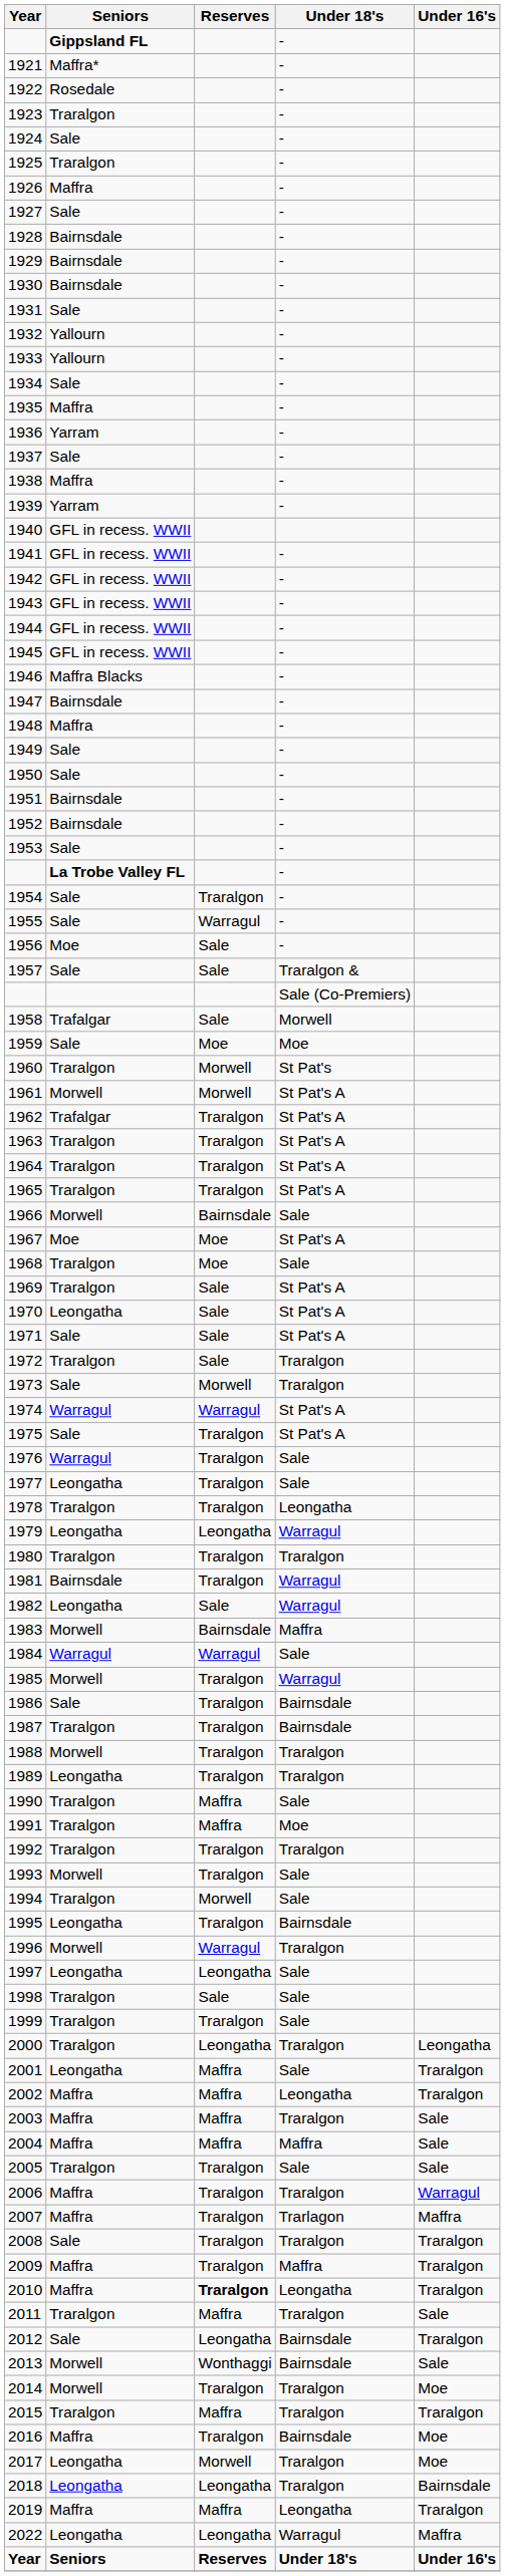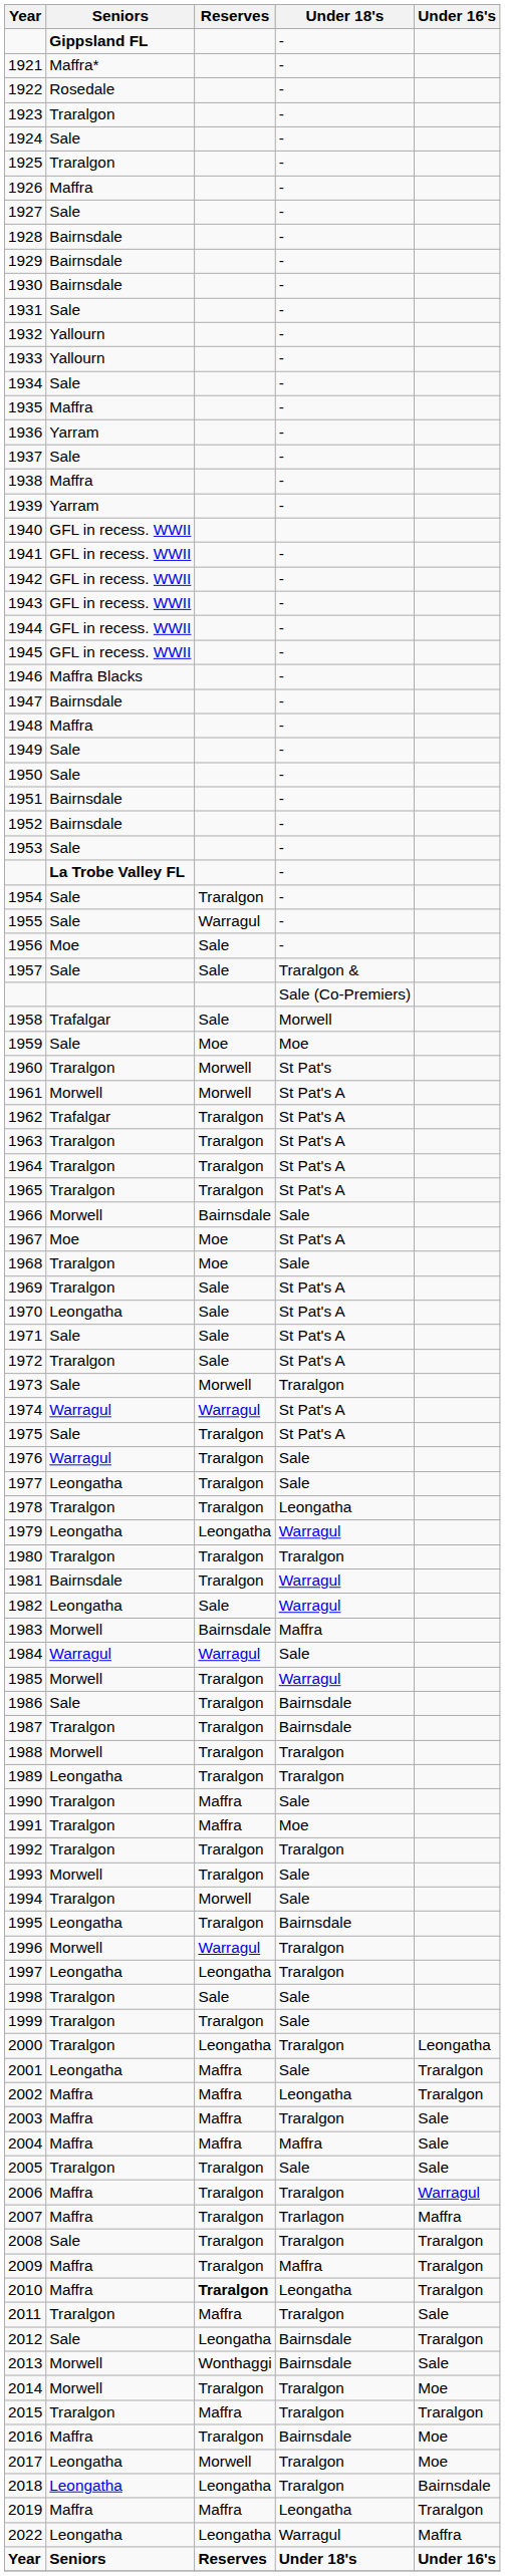 <table class="wikitable">
 <tr bgcolor=#bdb76b>
 <th style= WIDTH="70">Year</th>
 <th style= WIDTH="120">Seniors</th>
 <th style= WIDTH="100">Reserves</th>
 <th style= WIDTH="100">Under 18's</th>
 <th style= WIDTH="100">Under 16's</th>
 </tr>
 <tr>
 <td></td>
 <td><strong>Gippsland FL</strong></td>
 <td></td>
 <td>-</td>
 <td></td>
 </tr>
 <tr>
 <td>1921</td>
 <td>Maffra*</td>
 <td></td>
 <td>-</td>
 <td></td>
 </tr>
 <tr>
 <td>1922</td>
 <td>Rosedale</td>
 <td></td>
 <td>-</td>
 <td></td>
 </tr>
 <tr>
 <td>1923</td>
 <td>Traralgon </td>
 <td></td>
 <td>-</td>
 <td></td>
 </tr>
 <tr>
 <td>1924</td>
 <td>Sale</td>
 <td></td>
 <td>-</td>
 <td></td>
 </tr>
 <tr>
 <td>1925</td>
 <td>Traralgon</td>
 <td></td>
 <td>-</td>
 <td></td>
 </tr>
 <tr>
 <td>1926</td>
 <td>Maffra</td>
 <td></td>
 <td>-</td>
 <td></td>
 </tr>
 <tr>
 <td>1927</td>
 <td>Sale </td>
 <td></td>
 <td>-</td>
 <td></td>
 </tr>
 <tr>
 <td>1928</td>
 <td>Bairnsdale</td>
 <td></td>
 <td>-</td>
 <td></td>
 </tr>
 <tr>
 <td>1929</td>
 <td>Bairnsdale</td>
 <td></td>
 <td>-</td>
 <td></td>
 </tr>
 <tr>
 <td>1930</td>
 <td>Bairnsdale</td>
 <td></td>
 <td>-</td>
 <td></td>
 </tr>
 <tr>
 <td>1931</td>
 <td>Sale</td>
 <td></td>
 <td>-</td>
 <td></td>
 </tr>
 <tr>
 <td>1932</td>
 <td>Yallourn </td>
 <td></td>
 <td>-</td>
 <td></td>
 </tr>
 <tr>
 <td>1933</td>
 <td>Yallourn </td>
 <td></td>
 <td>-</td>
 <td></td>
 </tr>
 <tr>
 <td>1934</td>
 <td>Sale</td>
 <td></td>
 <td>-</td>
 <td></td>
 </tr>
 <tr>
 <td>1935</td>
 <td>Maffra </td>
 <td></td>
 <td>-</td>
 <td></td>
 </tr>
 <tr>
 <td>1936</td>
 <td>Yarram </td>
 <td></td>
 <td>-</td>
 <td></td>
 </tr>
 <tr>
 <td>1937</td>
 <td>Sale </td>
 <td></td>
 <td>-</td>
 <td></td>
 </tr>
 <tr>
 <td>1938</td>
 <td>Maffra </td>
 <td></td>
 <td>-</td>
 <td></td>
 </tr>
 <tr>
 <td>1939</td>
 <td>Yarram</td>
 <td></td>
 <td>-</td>
 <td></td>
 </tr>
 <tr>
 <td>1940</td>
 <td>GFL in recess. <a href='#'>WWII</a></td>
 <td></td>
 <td></td>
 <td></td>
 </tr>
 <tr>
 <td>1941</td>
 <td>GFL in recess. <a href='#'>WWII</a></td>
 <td></td>
 <td>-</td>
 <td></td>
 </tr>
 <tr>
 <td>1942</td>
 <td>GFL in recess. <a href='#'>WWII</a></td>
 <td></td>
 <td>-</td>
 <td></td>
 </tr>
 <tr>
 <td>1943</td>
 <td>GFL in recess. <a href='#'>WWII</a></td>
 <td></td>
 <td>-</td>
 <td></td>
 </tr>
 <tr>
 <td>1944</td>
 <td>GFL in recess. <a href='#'>WWII</a></td>
 <td></td>
 <td>-</td>
 <td></td>
 </tr>
 <tr>
 <td>1945</td>
 <td>GFL in recess. <a href='#'>WWII</a></td>
 <td></td>
 <td>-</td>
 <td></td>
 </tr>
 <tr>
 <td>1946</td>
 <td>Maffra Blacks</td>
 <td></td>
 <td>-</td>
 <td></td>
 </tr>
 <tr>
 <td>1947</td>
 <td>Bairnsdale</td>
 <td></td>
 <td>-</td>
 <td></td>
 </tr>
 <tr>
 <td>1948</td>
 <td>Maffra</td>
 <td></td>
 <td>-</td>
 <td></td>
 </tr>
 <tr>
 <td>1949</td>
 <td>Sale</td>
 <td></td>
 <td>-</td>
 <td></td>
 </tr>
 <tr>
 <td>1950</td>
 <td>Sale</td>
 <td></td>
 <td>-</td>
 <td></td>
 </tr>
 <tr>
 <td>1951</td>
 <td>Bairnsdale</td>
 <td></td>
 <td>-</td>
 <td></td>
 </tr>
 <tr>
 <td>1952</td>
 <td>Bairnsdale</td>
 <td></td>
 <td>-</td>
 <td></td>
 </tr>
 <tr>
 <td>1953</td>
 <td>Sale</td>
 <td></td>
 <td>-</td>
 <td></td>
 </tr>
 <tr>
 <td></td>
 <td><strong>La Trobe Valley FL</strong></td>
 <td></td>
 <td>-</td>
 <td></td>
 </tr>
 <tr>
 <td>1954</td>
 <td>Sale</td>
 <td>Traralgon</td>
 <td>-</td>
 <td></td>
 </tr>
 <tr>
 <td>1955</td>
 <td>Sale</td>
 <td>Warragul</td>
 <td>-</td>
 <td></td>
 </tr>
 <tr>
 <td>1956</td>
 <td>Moe</td>
 <td>Sale</td>
 <td>-</td>
 <td></td>
 </tr>
 <tr>
 <td>1957</td>
 <td>Sale</td>
 <td>Sale</td>
 <td>Traralgon &</td>
 <td></td>
 </tr>
 <tr>
 <td></td>
 <td></td>
 <td></td>
 <td>Sale (Co-Premiers)</td>
 <td></td>
 </tr>
 <tr>
 <td>1958</td>
 <td>Trafalgar</td>
 <td>Sale</td>
 <td>Morwell</td>
 <td></td>
 </tr>
 <tr>
 <td>1959</td>
 <td>Sale</td>
 <td>Moe</td>
 <td>Moe</td>
 <td></td>
 </tr>
 <tr>
 <td>1960</td>
 <td>Traralgon</td>
 <td>Morwell</td>
 <td>St Pat's</td>
 <td></td>
 </tr>
 <tr>
 <td>1961</td>
 <td>Morwell</td>
 <td>Morwell</td>
 <td>St Pat's A</td>
 <td></td>
 </tr>
 <tr>
 <td>1962</td>
 <td>Trafalgar</td>
 <td>Traralgon</td>
 <td>St Pat's A</td>
 <td></td>
 </tr>
 <tr>
 <td>1963</td>
 <td>Traralgon</td>
 <td>Traralgon</td>
 <td>St Pat's A</td>
 <td></td>
 </tr>
 <tr>
 <td>1964</td>
 <td>Traralgon</td>
 <td>Traralgon</td>
 <td>St Pat's A</td>
 <td></td>
 </tr>
 <tr>
 <td>1965</td>
 <td>Traralgon</td>
 <td>Traralgon</td>
 <td>St Pat's A</td>
 <td></td>
 </tr>
 <tr>
 <td>1966</td>
 <td>Morwell</td>
 <td>Bairnsdale</td>
 <td>Sale</td>
 <td></td>
 </tr>
 <tr>
 <td>1967</td>
 <td>Moe</td>
 <td>Moe</td>
 <td>St Pat's A</td>
 <td></td>
 </tr>
 <tr>
 <td>1968</td>
 <td>Traralgon</td>
 <td>Moe</td>
 <td>Sale</td>
 <td></td>
 </tr>
 <tr>
 <td>1969</td>
 <td>Traralgon</td>
 <td>Sale</td>
 <td>St Pat's A</td>
 <td></td>
 </tr>
 <tr>
 <td>1970</td>
 <td>Leongatha</td>
 <td>Sale</td>
 <td>St Pat's A</td>
 <td></td>
 </tr>
 <tr>
 <td>1971</td>
 <td>Sale</td>
 <td>Sale</td>
 <td>St Pat's A</td>
 <td></td>
 </tr>
 <tr>
 <td>1972</td>
 <td>Traralgon</td>
 <td>Sale</td>
-<td>Traralgon</td>
+<td>St Pat's A</td>
 <td></td>
 </tr>
 <tr>
 <td>1973</td>
 <td>Sale</td>
 <td>Morwell</td>
 <td>Traralgon</td>
 <td></td>
 </tr>
 <tr>
 <td>1974</td>
 <td><a href='#'>Warragul</a></td>
 <td><a href='#'>Warragul</a></td>
 <td>St Pat's A</td>
 <td></td>
 </tr>
 <tr>
 <td>1975</td>
 <td>Sale</td>
 <td>Traralgon</td>
 <td>St Pat's A</td>
 <td></td>
 </tr>
 <tr>
 <td>1976</td>
 <td><a href='#'>Warragul</a></td>
 <td>Traralgon</td>
 <td>Sale</td>
 <td></td>
 </tr>
 <tr>
 <td>1977</td>
 <td>Leongatha</td>
 <td>Traralgon</td>
 <td>Sale</td>
 <td></td>
 </tr>
 <tr>
 <td>1978</td>
 <td>Traralgon</td>
 <td>Traralgon</td>
 <td>Leongatha</td>
 <td></td>
 </tr>
 <tr>
 <td>1979</td>
 <td>Leongatha</td>
 <td>Leongatha</td>
 <td><a href='#'>Warragul</a></td>
 <td></td>
 </tr>
 <tr>
 <td>1980</td>
 <td>Traralgon</td>
 <td>Traralgon</td>
 <td>Traralgon</td>
 <td></td>
 </tr>
 <tr>
 <td>1981</td>
 <td>Bairnsdale</td>
 <td>Traralgon</td>
 <td><a href='#'>Warragul</a></td>
 <td></td>
 </tr>
 <tr>
 <td>1982</td>
 <td>Leongatha</td>
 <td>Sale</td>
 <td><a href='#'>Warragul</a></td>
 <td></td>
 </tr>
 <tr>
 <td>1983</td>
 <td>Morwell</td>
 <td>Bairnsdale</td>
 <td>Maffra</td>
 <td></td>
 </tr>
 <tr>
 <td>1984</td>
 <td><a href='#'>Warragul</a></td>
 <td><a href='#'>Warragul</a></td>
 <td>Sale</td>
 <td></td>
 </tr>
 <tr>
 <td>1985</td>
 <td>Morwell</td>
 <td>Traralgon</td>
 <td><a href='#'>Warragul</a></td>
 <td></td>
 </tr>
 <tr>
 <td>1986</td>
 <td>Sale</td>
 <td>Traralgon</td>
 <td>Bairnsdale</td>
 <td></td>
 </tr>
 <tr>
 <td>1987</td>
 <td>Traralgon</td>
 <td>Traralgon</td>
 <td>Bairnsdale</td>
 <td></td>
 </tr>
 <tr>
 <td>1988</td>
 <td>Morwell</td>
 <td>Traralgon</td>
 <td>Traralgon</td>
 <td></td>
 </tr>
 <tr>
 <td>1989</td>
 <td>Leongatha</td>
 <td>Traralgon</td>
 <td>Traralgon</td>
 <td></td>
 </tr>
 <tr>
 <td>1990</td>
 <td>Traralgon</td>
 <td>Maffra</td>
 <td>Sale</td>
 <td></td>
 </tr>
 <tr>
 <td>1991</td>
 <td>Traralgon</td>
 <td>Maffra</td>
 <td>Moe</td>
 <td></td>
 </tr>
 <tr>
 <td>1992</td>
 <td>Traralgon</td>
 <td>Traralgon</td>
 <td>Traralgon</td>
 <td></td>
 </tr>
 <tr>
 <td>1993</td>
 <td>Morwell</td>
 <td>Traralgon</td>
 <td>Sale</td>
 <td></td>
 </tr>
 <tr>
 <td>1994</td>
 <td>Traralgon</td>
 <td>Morwell</td>
 <td>Sale</td>
 <td></td>
 </tr>
 <tr>
 <td>1995</td>
 <td>Leongatha</td>
 <td>Traralgon</td>
 <td>Bairnsdale</td>
 <td></td>
 </tr>
 <tr>
 <td>1996</td>
 <td>Morwell</td>
 <td><a href='#'>Warragul</a></td>
 <td>Traralgon</td>
 <td></td>
 </tr>
 <tr>
 <td>1997</td>
 <td>Leongatha</td>
 <td>Leongatha</td>
-<td>Sale</td>
+<td>Traralgon</td>
 <td></td>
 </tr>
 <tr>
 <td>1998</td>
 <td>Traralgon</td>
 <td>Sale</td>
 <td>Sale</td>
 <td></td>
 </tr>
 <tr>
 <td>1999</td>
 <td>Traralgon</td>
 <td>Traralgon</td>
 <td>Sale</td>
 <td></td>
 </tr>
 <tr>
 <td>2000</td>
 <td>Traralgon</td>
 <td>Leongatha</td>
 <td>Traralgon</td>
 <td>Leongatha</td>
 </tr>
 <tr>
 <td>2001</td>
 <td>Leongatha</td>
 <td>Maffra</td>
 <td>Sale</td>
 <td>Traralgon</td>
 </tr>
 <tr>
 <td>2002</td>
 <td>Maffra</td>
 <td>Maffra</td>
 <td>Leongatha</td>
 <td>Traralgon</td>
 </tr>
 <tr>
 <td>2003</td>
 <td>Maffra</td>
 <td>Maffra</td>
 <td>Traralgon</td>
 <td>Sale</td>
 </tr>
 <tr>
 <td>2004</td>
 <td>Maffra</td>
 <td>Maffra</td>
 <td>Maffra</td>
 <td>Sale</td>
 </tr>
 <tr>
 <td>2005</td>
 <td>Traralgon</td>
 <td>Traralgon</td>
 <td>Sale</td>
 <td>Sale</td>
 </tr>
 <tr>
 <td>2006</td>
 <td>Maffra</td>
 <td>Traralgon</td>
 <td>Traralgon</td>
 <td><a href='#'>Warragul</a></td>
 </tr>
 <tr>
 <td>2007</td>
 <td>Maffra</td>
 <td>Traralgon</td>
 <td>Trarlagon</td>
 <td>Maffra</td>
 </tr>
 <tr>
 <td>2008</td>
 <td>Sale</td>
 <td>Traralgon</td>
 <td>Traralgon</td>
 <td>Traralgon</td>
 </tr>
 <tr>
 <td>2009</td>
 <td>Maffra</td>
 <td>Traralgon</td>
 <td>Maffra</td>
 <td>Traralgon</td>
 </tr>
 <tr>
 <td>2010</td>
 <td>Maffra</td>
 <td><strong>Traralgon</strong></td>
 <td>Leongatha</td>
 <td>Traralgon</td>
 </tr>
 <tr>
 <td>2011</td>
 <td>Traralgon</td>
 <td>Maffra</td>
 <td>Traralgon</td>
 <td>Sale</td>
 </tr>
 <tr>
 <td>2012</td>
 <td>Sale</td>
 <td>Leongatha</td>
 <td>Bairnsdale</td>
 <td>Traralgon</td>
 </tr>
 <tr>
 <td>2013</td>
 <td>Morwell</td>
 <td>Wonthaggi</td>
 <td>Bairnsdale</td>
 <td>Sale</td>
 </tr>
 <tr>
 <td>2014</td>
 <td>Morwell</td>
 <td>Traralgon</td>
 <td>Traralgon</td>
 <td>Moe</td>
 </tr>
 <tr>
 <td>2015</td>
 <td>Traralgon</td>
 <td>Maffra</td>
 <td>Traralgon</td>
 <td>Traralgon</td>
 </tr>
 <tr>
 <td>2016</td>
 <td>Maffra</td>
 <td>Traralgon</td>
 <td>Bairnsdale</td>
 <td>Moe</td>
 </tr>
 <tr>
 <td>2017</td>
 <td>Leongatha</td>
 <td>Morwell</td>
 <td>Traralgon</td>
 <td>Moe</td>
 </tr>
 <tr>
 <td>2018</td>
 <td><a href='#'>Leongatha</a></td>
 <td>Leongatha</td>
 <td>Traralgon</td>
 <td>Bairnsdale</td>
 </tr>
 <tr>
 <td>2019<br></td>
 <td>Maffra</td>
 <td>Maffra</td>
 <td>Leongatha</td>
 <td>Traralgon</td>
 </tr>
 <tr>
 <td>2022<br></td>
 <td>Leongatha</td>
 <td>Leongatha</td>
 <td>Warragul</td>
 <td>Maffra</td>
 </tr>
 <tr>
 <td><strong>Year</strong></td>
 <td><strong>Seniors</strong></td>
 <td><strong>Reserves</strong></td>
 <td><strong>Under 18's</strong></td>
 <td><strong>Under 16's</strong></td>
 </tr>
 <tr>
 </tr>
 </table>
